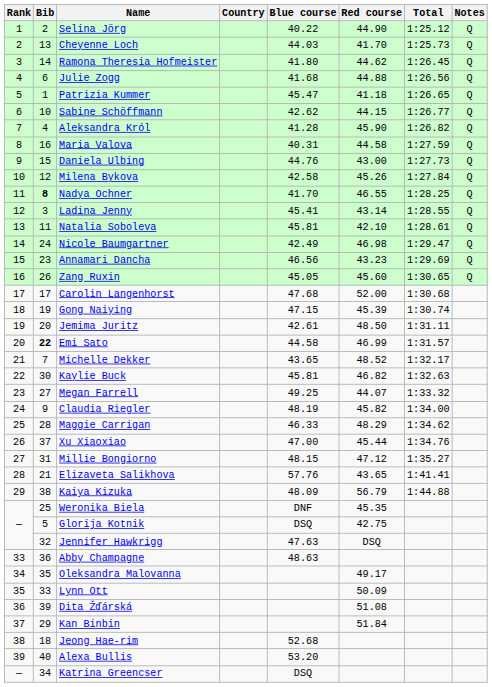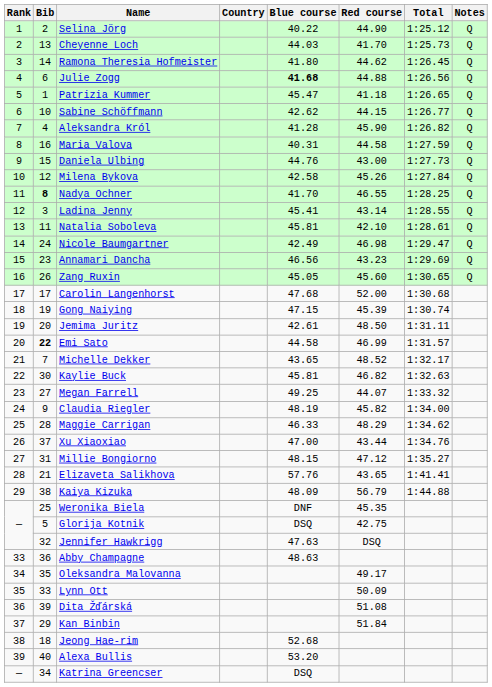 <table class="wikitable sortable" style="text-align:center">
 <tr>
 <th>Rank</th>
 <th>Bib</th>
 <th>Name</th>
 <th>Country</th>
 <th>Blue course</th>
 <th>Red course</th>
 <th>Total</th>
 <th>Notes</th>
 </tr>
 <tr bgcolor=ccffcc>
 <td>1</td>
 <td>2</td>
 <td align=left><a href='#'>Selina Jörg</a></td>
 <td align=left></td>
 <td>40.22</td>
 <td>44.90</td>
 <td>1:25.12</td>
 <td>Q</td>
 </tr>
 <tr bgcolor=ccffcc>
 <td>2</td>
 <td>13</td>
 <td align=left><a href='#'>Cheyenne Loch</a></td>
 <td align=left></td>
 <td>44.03</td>
 <td>41.70</td>
 <td>1:25.73</td>
 <td>Q</td>
 </tr>
 <tr bgcolor=ccffcc>
 <td>3</td>
 <td>14</td>
 <td align=left><a href='#'>Ramona Theresia Hofmeister</a></td>
 <td align=left></td>
 <td>41.80</td>
 <td>44.62</td>
 <td>1:26.45</td>
 <td>Q</td>
 </tr>
 <tr bgcolor=ccffcc>
 <td>4</td>
 <td>6</td>
 <td align=left><a href='#'>Julie Zogg</a></td>
 <td align=left></td>
-<td>41.68</td>
+<td><strong>41.68</strong></td>
 <td>44.88</td>
 <td>1:26.56</td>
 <td>Q</td>
 </tr>
 <tr bgcolor=ccffcc>
 <td>5</td>
 <td>1</td>
 <td align=left><a href='#'>Patrizia Kummer</a></td>
 <td align=left></td>
 <td>45.47</td>
 <td>41.18</td>
 <td>1:26.65</td>
 <td>Q</td>
 </tr>
 <tr bgcolor=ccffcc>
 <td>6</td>
 <td>10</td>
 <td align=left><a href='#'>Sabine Schöffmann</a></td>
 <td align=left></td>
 <td>42.62</td>
 <td>44.15</td>
 <td>1:26.77</td>
 <td>Q</td>
 </tr>
 <tr bgcolor=ccffcc>
 <td>7</td>
 <td>4</td>
 <td align=left><a href='#'>Aleksandra Król</a></td>
 <td align=left></td>
 <td>41.28</td>
 <td>45.90</td>
 <td>1:26.82</td>
 <td>Q</td>
 </tr>
 <tr bgcolor=ccffcc>
 <td>8</td>
 <td>16</td>
 <td align=left><a href='#'>Maria Valova</a></td>
 <td align=left></td>
 <td>40.31</td>
 <td>44.58</td>
 <td>1:27.59</td>
 <td>Q</td>
 </tr>
 <tr bgcolor=ccffcc>
 <td>9</td>
 <td>15</td>
 <td align=left><a href='#'>Daniela Ulbing</a></td>
 <td align=left></td>
 <td>44.76</td>
 <td>43.00</td>
 <td>1:27.73</td>
 <td>Q</td>
 </tr>
 <tr bgcolor=ccffcc>
 <td>10</td>
 <td>12</td>
 <td align=left><a href='#'>Milena Bykova</a></td>
 <td align=left></td>
 <td>42.58</td>
 <td>45.26</td>
 <td>1:27.84</td>
 <td>Q</td>
 </tr>
 <tr bgcolor=ccffcc>
 <td>11</td>
 <td><strong>8</strong></td>
 <td align=left><a href='#'>Nadya Ochner</a></td>
 <td align=left></td>
 <td>41.70</td>
 <td>46.55</td>
 <td>1:28.25</td>
 <td>Q</td>
 </tr>
 <tr bgcolor=ccffcc>
 <td>12</td>
 <td>3</td>
 <td align=left><a href='#'>Ladina Jenny</a></td>
 <td align=left></td>
 <td>45.41</td>
 <td>43.14</td>
 <td>1:28.55</td>
 <td>Q</td>
 </tr>
 <tr bgcolor=ccffcc>
 <td>13</td>
 <td>11</td>
 <td align=left><a href='#'>Natalia Soboleva</a></td>
 <td align=left></td>
 <td>45.81</td>
 <td>42.10</td>
 <td>1:28.61</td>
 <td>Q</td>
 </tr>
 <tr bgcolor=ccffcc>
 <td>14</td>
 <td>24</td>
 <td align=left><a href='#'>Nicole Baumgartner</a></td>
 <td align=left></td>
 <td>42.49</td>
 <td>46.98</td>
 <td>1:29.47</td>
 <td>Q</td>
 </tr>
 <tr bgcolor=ccffcc>
 <td>15</td>
 <td>23</td>
 <td align=left><a href='#'>Annamari Dancha</a></td>
 <td align=left></td>
 <td>46.56</td>
 <td>43.23</td>
 <td>1:29.69</td>
 <td>Q</td>
 </tr>
 <tr bgcolor=ccffcc>
 <td>16</td>
 <td>26</td>
 <td align=left><a href='#'>Zang Ruxin</a></td>
 <td align=left></td>
 <td>45.05</td>
 <td>45.60</td>
 <td>1:30.65</td>
 <td>Q</td>
 </tr>
 <tr>
 <td>17</td>
 <td>17</td>
 <td align=left><a href='#'>Carolin Langenhorst</a></td>
 <td align=left></td>
 <td>47.68</td>
 <td>52.00</td>
 <td>1:30.68</td>
 <td></td>
 </tr>
 <tr>
 <td>18</td>
 <td>19</td>
 <td align=left><a href='#'>Gong Naiying</a></td>
 <td align=left></td>
 <td>47.15</td>
 <td>45.39</td>
 <td>1:30.74</td>
 <td></td>
 </tr>
 <tr>
 <td>19</td>
 <td>20</td>
 <td align=left><a href='#'>Jemima Juritz</a></td>
 <td align=left></td>
 <td>42.61</td>
 <td>48.50</td>
 <td>1:31.11</td>
 <td></td>
 </tr>
 <tr>
 <td>20</td>
 <td><strong>22</strong></td>
 <td align=left><a href='#'>Emi Sato</a></td>
 <td align=left></td>
 <td>44.58</td>
 <td>46.99</td>
 <td>1:31.57</td>
 <td></td>
 </tr>
 <tr>
 <td>21</td>
 <td>7</td>
 <td align=left><a href='#'>Michelle Dekker</a></td>
 <td align=left></td>
 <td>43.65</td>
 <td>48.52</td>
 <td>1:32.17</td>
 <td></td>
 </tr>
 <tr>
 <td>22</td>
 <td>30</td>
 <td align=left><a href='#'>Kaylie Buck</a></td>
 <td align=left></td>
 <td>45.81</td>
 <td>46.82</td>
 <td>1:32.63</td>
 <td></td>
 </tr>
 <tr>
 <td>23</td>
 <td>27</td>
 <td align=left><a href='#'>Megan Farrell</a></td>
 <td align=left></td>
 <td>49.25</td>
 <td>44.07</td>
 <td>1:33.32</td>
 <td></td>
 </tr>
 <tr>
 <td>24</td>
 <td>9</td>
 <td align=left><a href='#'>Claudia Riegler</a></td>
 <td align=left></td>
 <td>48.19</td>
 <td>45.82</td>
 <td>1:34.00</td>
 <td></td>
 </tr>
 <tr>
 <td>25</td>
 <td>28</td>
 <td align=left><a href='#'>Maggie Carrigan</a></td>
 <td align=left></td>
 <td>46.33</td>
 <td>48.29</td>
 <td>1:34.62</td>
 <td></td>
 </tr>
 <tr>
 <td>26</td>
 <td>37</td>
 <td align=left><a href='#'>Xu Xiaoxiao</a></td>
 <td align=left></td>
 <td>47.00</td>
-<td>45.44</td>
+<td>43.44</td>
 <td>1:34.76</td>
 <td></td>
 </tr>
 <tr>
 <td>27</td>
 <td>31</td>
 <td align=left><a href='#'>Millie Bongiorno</a></td>
 <td align=left></td>
 <td>48.15</td>
 <td>47.12</td>
 <td>1:35.27</td>
 <td></td>
 </tr>
 <tr>
 <td>28</td>
 <td>21</td>
 <td align=left><a href='#'>Elizaveta Salikhova</a></td>
 <td align=left></td>
 <td>57.76</td>
 <td>43.65</td>
 <td>1:41.41</td>
 <td></td>
 </tr>
 <tr>
 <td>29</td>
 <td>38</td>
 <td align=left><a href='#'>Kaiya Kizuka</a></td>
 <td align=left></td>
 <td>48.09</td>
 <td>56.79</td>
 <td>1:44.88</td>
 <td></td>
 </tr>
 <tr>
 <td rowspan=3>—</td>
 <td>25</td>
 <td align=left><a href='#'>Weronika Biela</a></td>
 <td align=left></td>
 <td>DNF</td>
 <td>45.35</td>
 <td></td>
 <td></td>
 </tr>
 <tr>
 <td>5</td>
 <td align=left><a href='#'>Glorija Kotnik</a></td>
 <td align=left></td>
 <td>DSQ</td>
 <td>42.75</td>
 <td></td>
 <td></td>
 </tr>
 <tr>
 <td>32</td>
 <td align=left><a href='#'>Jennifer Hawkrigg</a></td>
 <td align=left></td>
 <td>47.63</td>
 <td>DSQ</td>
 <td></td>
 <td></td>
 </tr>
 <tr>
 <td>33</td>
 <td>36</td>
 <td align=left><a href='#'>Abby Champagne</a></td>
 <td align=left></td>
 <td>48.63</td>
 <td></td>
 <td></td>
 <td></td>
 </tr>
 <tr>
 <td>34</td>
 <td>35</td>
 <td align=left><a href='#'>Oleksandra Malovanna</a></td>
 <td align=left></td>
 <td></td>
 <td>49.17</td>
 <td></td>
 <td></td>
 </tr>
 <tr>
 <td>35</td>
 <td>33</td>
 <td align=left><a href='#'>Lynn Ott</a></td>
 <td align=left></td>
 <td></td>
 <td>50.09</td>
 <td></td>
 <td></td>
 </tr>
 <tr>
 <td>36</td>
 <td>39</td>
 <td align=left><a href='#'>Dita Žďárská</a></td>
 <td align=left></td>
 <td></td>
 <td>51.08</td>
 <td></td>
 <td></td>
 </tr>
 <tr>
 <td>37</td>
 <td>29</td>
 <td align=left><a href='#'>Kan Binbin</a></td>
 <td align=left></td>
 <td></td>
 <td>51.84</td>
 <td></td>
 <td></td>
 </tr>
 <tr>
 <td>38</td>
 <td>18</td>
 <td align=left><a href='#'>Jeong Hae-rim</a></td>
 <td align=left></td>
 <td>52.68</td>
 <td></td>
 <td></td>
 <td></td>
 </tr>
 <tr>
 <td>39</td>
 <td>40</td>
 <td align=left><a href='#'>Alexa Bullis</a></td>
 <td align=left></td>
 <td>53.20</td>
 <td></td>
 <td></td>
 <td></td>
 </tr>
 <tr>
 <td>—</td>
 <td>34</td>
 <td align=left><a href='#'>Katrina Greencser</a></td>
 <td align=left></td>
 <td>DSQ</td>
 <td></td>
 <td></td>
 <td></td>
 </tr>
 </table>
